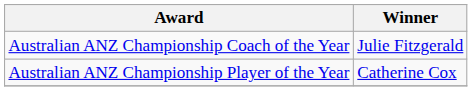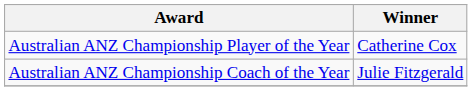 <table class="wikitable collapsible">
 <tr>
 <th>Award</th>
 <th>Winner</th>
 </tr>
 <tr>
+<td><a href='#'>Australian ANZ Championship Player of the Year</a></td>
+<td><a href='#'>Catherine Cox</a></td>
+</tr>
+<tr>
 <td><a href='#'>Australian ANZ Championship Coach of the Year</a></td>
 <td><a href='#'>Julie Fitzgerald</a></td>
 </tr>
 <tr>
-<td><a href='#'>Australian ANZ Championship Player of the Year</a></td>
-<td><a href='#'>Catherine Cox</a></td>
-</tr>
-<tr>
 </tr>
 </table>
